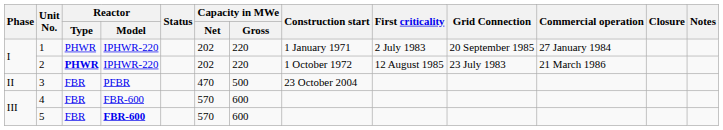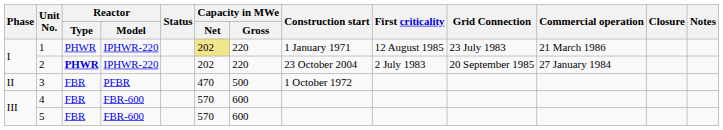 <table class="wikitable sortable mw-datatable">
 <tr>
 <th rowspan="2">Phase</th>
 <th rowspan="2">Unit<br>No.</th>
 <th colspan="2">Reactor</th>
 <th rowspan="2">Status</th>
 <th colspan="2">Capacity in MWe</th>
 <th rowspan="2">Construction start</th>
 <th rowspan="2">First <a href='#'>criticality</a></th>
 <th rowspan="2">Grid Connection</th>
 <th rowspan="2">Commercial operation</th>
 <th rowspan="2">Closure</th>
 <th rowspan="2">Notes</th>
 </tr>
 <tr>
 <th>Type</th>
 <th>Model</th>
 <th>Net</th>
 <th>Gross</th>
 </tr>
 <tr>
 <td rowspan="2">I</td>
 <td>1</td>
 <td><a href='#'>PHWR</a></td>
 <td><a href='#'>IPHWR-220</a></td>
 <td></td>
-<td>202</td>
+<td style="background: khaki;">202</td>
 <td>220</td>
 <td>1 January 1971</td>
-<td>2 July 1983</td>
-<td>20 September 1985</td>
-<td>27 January 1984</td>
+<td>12 August 1985</td>
+<td>23 July 1983</td>
+<td>21 March 1986</td>
 <td></td>
 <td></td>
 </tr>
 <tr>
 <td>2</td>
 <td><strong><a href='#'>PHWR</a></strong></td>
 <td><a href='#'>IPHWR-220</a></td>
 <td></td>
 <td>202</td>
 <td>220</td>
-<td>1 October 1972</td>
-<td>12 August 1985</td>
-<td>23 July 1983</td>
-<td>21 March 1986</td>
+<td>23 October 2004</td>
+<td>2 July 1983</td>
+<td>20 September 1985</td>
+<td>27 January 1984</td>
 <td></td>
 <td></td>
 </tr>
 <tr>
 <td>II</td>
 <td>3</td>
 <td><a href='#'>FBR</a></td>
 <td><a href='#'>PFBR</a></td>
 <td></td>
 <td>470</td>
 <td>500</td>
-<td>23 October 2004</td>
+<td>1 October 1972</td>
 <td></td>
 <td></td>
 <td></td>
 <td></td>
 <td></td>
 </tr>
 <tr>
 <td rowspan="2">III</td>
 <td>4</td>
 <td><a href='#'>FBR</a></td>
 <td><a href='#'>FBR-600</a></td>
 <td></td>
 <td>570</td>
 <td>600</td>
 <td></td>
 <td></td>
 <td></td>
 <td></td>
 <td></td>
 <td></td>
 </tr>
 <tr>
 <td>5</td>
 <td><a href='#'>FBR</a></td>
-<td><strong><a href='#'>FBR-600</a></strong></td>
+<td><a href='#'>FBR-600</a></td>
 <td></td>
 <td>570</td>
 <td>600</td>
 <td></td>
 <td></td>
 <td></td>
 <td></td>
 <td></td>
 <td></td>
 </tr>
 </table>
